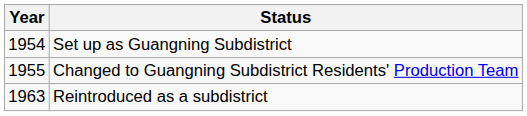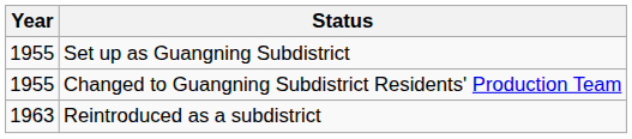 <table class="wikitable">
 <tr>
 <th>Year</th>
 <th>Status</th>
 </tr>
 <tr>
-<td>1954</td>
+<td>1955</td>
 <td>Set up as Guangning Subdistrict</td>
 </tr>
 <tr>
 <td>1955</td>
 <td>Changed to Guangning Subdistrict Residents' <a href='#'>Production Team</a></td>
 </tr>
 <tr>
 <td>1963</td>
 <td>Reintroduced as a subdistrict</td>
 </tr>
 </table>
